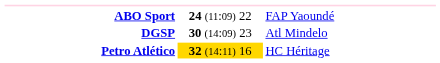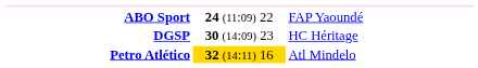 <table style="text-align:center" width=550>
 <tr>
 <th width=30%></th>
 <th width=15%></th>
 <th width=30%></th>
 </tr>
 <tr align="left" bgcolor=#ffd4e4>
 <td colspan=4></td>
 </tr>
 <tr>
 <td align="right"><strong><a href='#'>ABO Sport</a></strong> </td>
 <td><strong>24</strong> <small>(11</small>:<small>09)</small> 22</td>
 <td align=left> <a href='#'>FAP Yaoundé</a></td>
 </tr>
 <tr>
 <td align="right"><strong><a href='#'>DGSP</a></strong> </td>
 <td><strong>30</strong> <small>(14</small>:<small>09)</small> 23</td>
-<td align=left> <a href='#'>Atl Mindelo</a></td>
+<td align=left> <a href='#'>HC Héritage</a></td>
 </tr>
 <tr>
 <td align="right"><strong><a href='#'>Petro Atlético</a></strong> </td>
 <td style="background: gold;"><strong>32</strong> <small>(14</small>:<small>11)</small> 16</td>
-<td align=left> <a href='#'>HC Héritage</a></td>
+<td align=left> <a href='#'>Atl Mindelo</a></td>
 </tr>
 </table>
